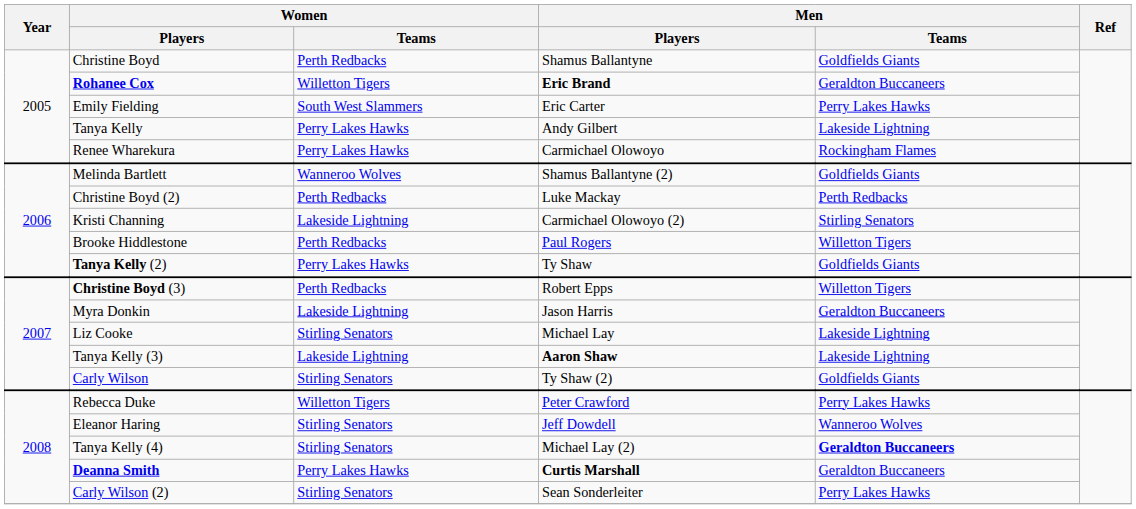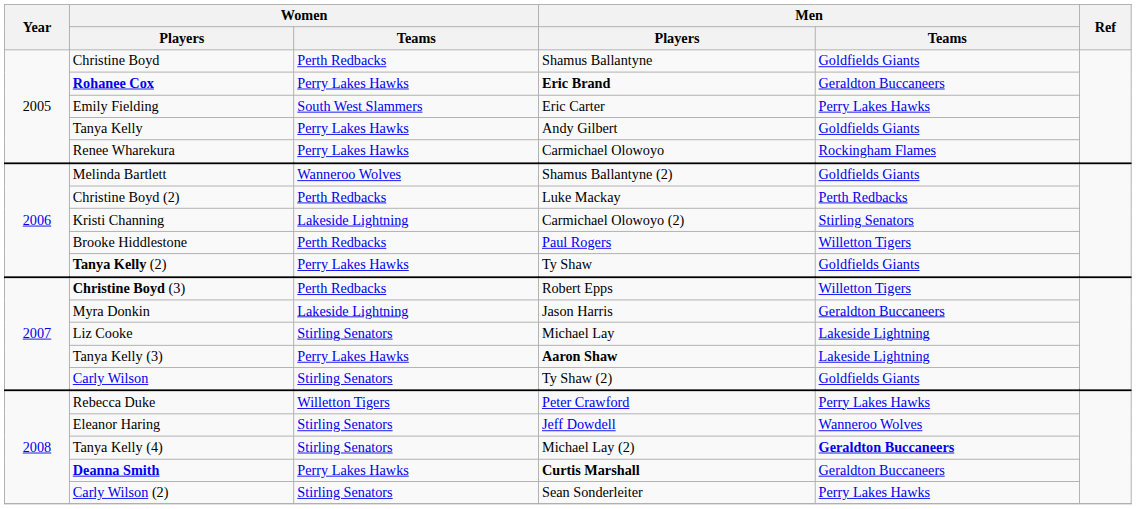 <table class="wikitable" style="width:80%">
 <tr>
 <th rowspan=2>Year</th>
 <th colspan=2>Women</th>
 <th colspan=2>Men</th>
 <th rowspan=2>Ref</th>
 </tr>
 <tr>
 <th>Players</th>
 <th>Teams</th>
 <th>Players</th>
 <th>Teams</th>
 </tr>
 <tr>
 <td rowspan="5" style="text-align:center;">2005</td>
 <td>Christine Boyd</td>
 <td><a href='#'>Perth Redbacks</a></td>
 <td>Shamus Ballantyne</td>
 <td><a href='#'>Goldfields Giants</a></td>
 <td rowspan=5 align=center></td>
 </tr>
 <tr>
 <td><strong><a href='#'>Rohanee Cox</a></strong></td>
-<td><a href='#'>Willetton Tigers</a></td>
+<td><a href='#'>Perry Lakes Hawks</a></td>
 <td><strong>Eric Brand</strong></td>
 <td><a href='#'>Geraldton Buccaneers</a></td>
 </tr>
 <tr>
 <td>Emily Fielding</td>
 <td><a href='#'>South West Slammers</a></td>
 <td>Eric Carter</td>
 <td><a href='#'>Perry Lakes Hawks</a></td>
 </tr>
 <tr>
 <td>Tanya Kelly</td>
 <td><a href='#'>Perry Lakes Hawks</a></td>
 <td>Andy Gilbert</td>
-<td><a href='#'>Lakeside Lightning</a></td>
+<td><a href='#'>Goldfields Giants</a></td>
 </tr>
 <tr>
 <td>Renee Wharekura</td>
 <td><a href='#'>Perry Lakes Hawks</a></td>
 <td>Carmichael Olowoyo</td>
 <td><a href='#'>Rockingham Flames</a></td>
 </tr>
 <tr style="border-top:2px solid black">
 <td rowspan="5" style="text-align:center;"><a href='#'>2006</a></td>
 <td>Melinda Bartlett</td>
 <td><a href='#'>Wanneroo Wolves</a></td>
 <td>Shamus Ballantyne (2)</td>
 <td><a href='#'>Goldfields Giants</a></td>
 <td rowspan=5 align=center></td>
 </tr>
 <tr>
 <td>Christine Boyd (2)</td>
 <td><a href='#'>Perth Redbacks</a></td>
 <td>Luke Mackay</td>
 <td><a href='#'>Perth Redbacks</a></td>
 </tr>
 <tr>
 <td>Kristi Channing</td>
 <td><a href='#'>Lakeside Lightning</a></td>
 <td>Carmichael Olowoyo (2)</td>
 <td><a href='#'>Stirling Senators</a></td>
 </tr>
 <tr>
 <td>Brooke Hiddlestone</td>
 <td><a href='#'>Perth Redbacks</a></td>
 <td><a href='#'>Paul Rogers</a></td>
 <td><a href='#'>Willetton Tigers</a></td>
 </tr>
 <tr>
 <td><strong>Tanya Kelly</strong> (2)</td>
 <td><a href='#'>Perry Lakes Hawks</a></td>
 <td>Ty Shaw</td>
 <td><a href='#'>Goldfields Giants</a></td>
 </tr>
 <tr style="border-top:2px solid black">
 <td rowspan="5" style="text-align:center;"><a href='#'>2007</a></td>
 <td><strong>Christine Boyd</strong> (3)</td>
 <td><a href='#'>Perth Redbacks</a></td>
 <td>Robert Epps</td>
 <td><a href='#'>Willetton Tigers</a></td>
 <td rowspan=5 align=center></td>
 </tr>
 <tr>
 <td>Myra Donkin</td>
 <td><a href='#'>Lakeside Lightning</a></td>
 <td>Jason Harris</td>
 <td><a href='#'>Geraldton Buccaneers</a></td>
 </tr>
 <tr>
 <td>Liz Cooke</td>
 <td><a href='#'>Stirling Senators</a></td>
 <td>Michael Lay</td>
 <td><a href='#'>Lakeside Lightning</a></td>
 </tr>
 <tr>
 <td>Tanya Kelly (3)</td>
-<td><a href='#'>Lakeside Lightning</a></td>
+<td><a href='#'>Perry Lakes Hawks</a></td>
 <td><strong>Aaron Shaw</strong></td>
 <td><a href='#'>Lakeside Lightning</a></td>
 </tr>
 <tr>
 <td><a href='#'>Carly Wilson</a></td>
 <td><a href='#'>Stirling Senators</a></td>
 <td>Ty Shaw (2)</td>
 <td><a href='#'>Goldfields Giants</a></td>
 </tr>
 <tr style="border-top:2px solid black">
 <td rowspan="5" style="text-align:center;"><a href='#'>2008</a></td>
 <td>Rebecca Duke</td>
 <td><a href='#'>Willetton Tigers</a></td>
 <td><a href='#'>Peter Crawford</a></td>
 <td><a href='#'>Perry Lakes Hawks</a></td>
 <td rowspan=5 align=center></td>
 </tr>
 <tr>
 <td>Eleanor Haring</td>
 <td><a href='#'>Stirling Senators</a></td>
 <td><a href='#'>Jeff Dowdell</a></td>
 <td><a href='#'>Wanneroo Wolves</a></td>
 </tr>
 <tr>
 <td>Tanya Kelly (4)</td>
 <td><a href='#'>Stirling Senators</a></td>
 <td>Michael Lay (2)</td>
 <td><strong><a href='#'>Geraldton Buccaneers</a></strong></td>
 </tr>
 <tr>
 <td><strong><a href='#'>Deanna Smith</a></strong></td>
 <td><a href='#'>Perry Lakes Hawks</a></td>
 <td><strong>Curtis Marshall</strong></td>
 <td><a href='#'>Geraldton Buccaneers</a></td>
 </tr>
 <tr>
 <td><a href='#'>Carly Wilson</a> (2)</td>
 <td><a href='#'>Stirling Senators</a></td>
 <td>Sean Sonderleiter</td>
 <td><a href='#'>Perry Lakes Hawks</a></td>
 </tr>
 <tr>
 </tr>
 </table>
